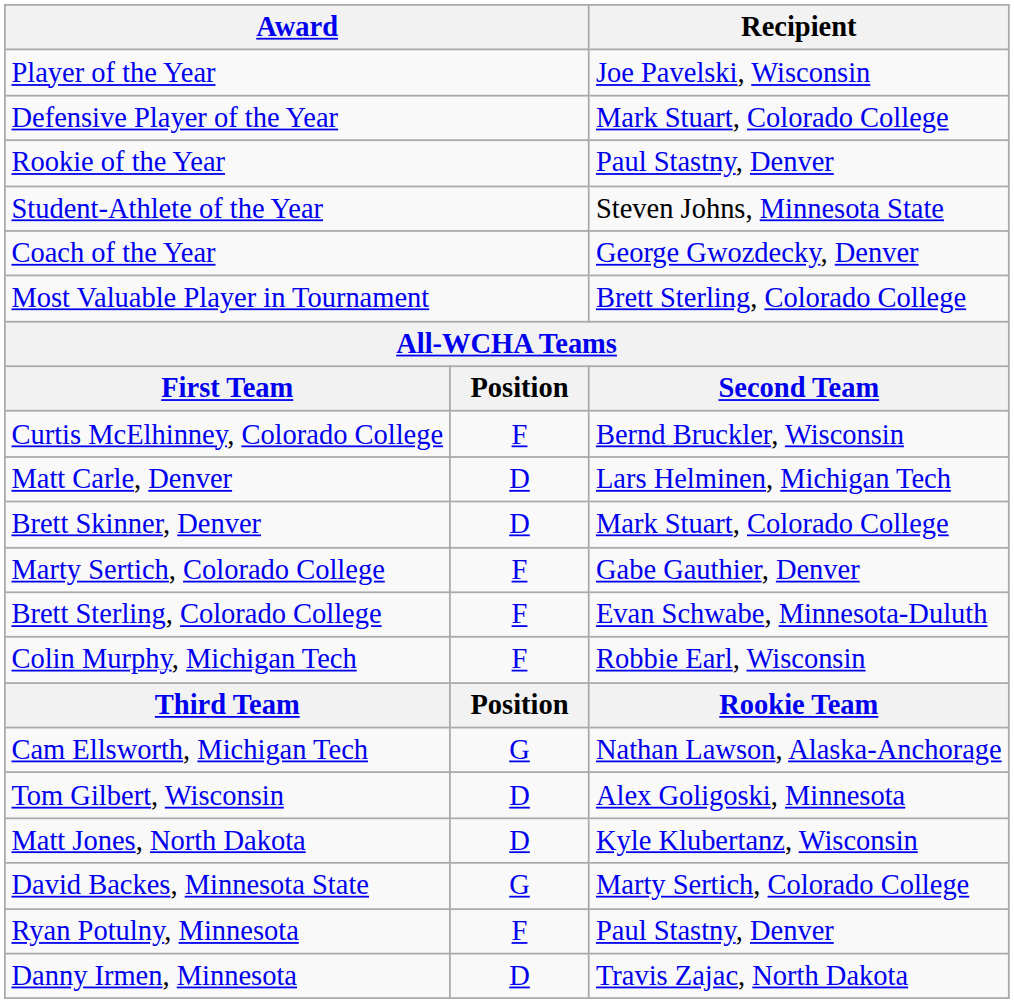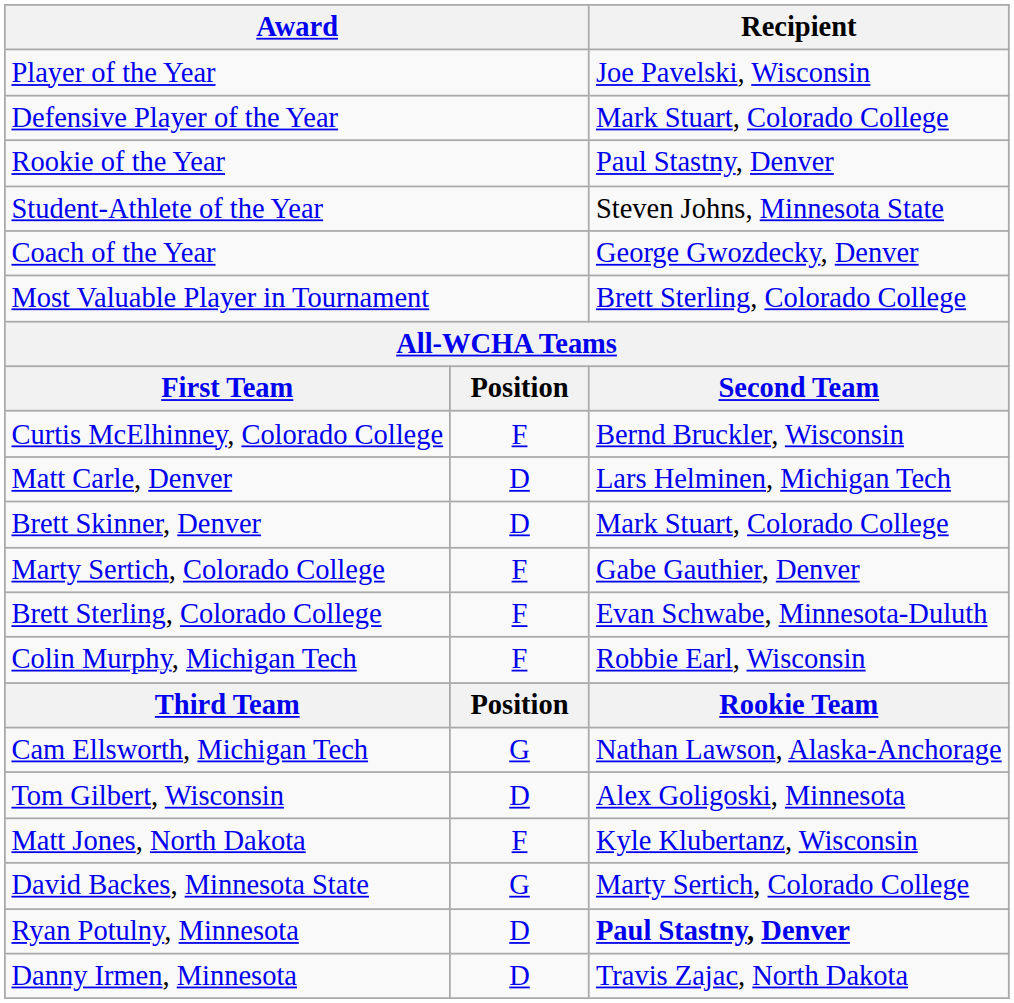 <table class="wikitable">
 <tr>
 <th colspan=2><a href='#'>Award</a></th>
 <th>Recipient</th>
 </tr>
 <tr>
 <td colspan=2><a href='#'>Player of the Year</a></td>
 <td><a href='#'>Joe Pavelski</a>, <a href='#'>Wisconsin</a></td>
 </tr>
 <tr>
 <td colspan=2><a href='#'>Defensive Player of the Year</a></td>
 <td><a href='#'>Mark Stuart</a>, <a href='#'>Colorado College</a></td>
 </tr>
 <tr>
 <td colspan=2><a href='#'>Rookie of the Year</a></td>
 <td><a href='#'>Paul Stastny</a>, <a href='#'>Denver</a></td>
 </tr>
 <tr>
 <td colspan=2><a href='#'>Student-Athlete of the Year</a></td>
 <td>Steven Johns, <a href='#'>Minnesota State</a></td>
 </tr>
 <tr>
 <td colspan=2><a href='#'>Coach of the Year</a></td>
 <td><a href='#'>George Gwozdecky</a>, <a href='#'>Denver</a></td>
 </tr>
 <tr>
 <td colspan=2><a href='#'>Most Valuable Player in Tournament</a></td>
 <td><a href='#'>Brett Sterling</a>, <a href='#'>Colorado College</a></td>
 </tr>
 <tr>
 <th colspan=3><a href='#'>All-WCHA Teams</a></th>
 </tr>
 <tr>
 <th><a href='#'>First Team</a></th>
 <th>  Position  </th>
 <th><a href='#'>Second Team</a></th>
 </tr>
 <tr>
 <td><a href='#'>Curtis McElhinney</a>, <a href='#'>Colorado College</a></td>
 <td align=center><a href='#'>F</a></td>
 <td><a href='#'>Bernd Bruckler</a>, <a href='#'>Wisconsin</a></td>
 </tr>
 <tr>
 <td><a href='#'>Matt Carle</a>, <a href='#'>Denver</a></td>
 <td align=center><a href='#'>D</a></td>
 <td><a href='#'>Lars Helminen</a>, <a href='#'>Michigan Tech</a></td>
 </tr>
 <tr>
 <td><a href='#'>Brett Skinner</a>, <a href='#'>Denver</a></td>
 <td align=center><a href='#'>D</a></td>
 <td><a href='#'>Mark Stuart</a>, <a href='#'>Colorado College</a></td>
 </tr>
 <tr>
 <td><a href='#'>Marty Sertich</a>, <a href='#'>Colorado College</a></td>
 <td align=center><a href='#'>F</a></td>
 <td><a href='#'>Gabe Gauthier</a>, <a href='#'>Denver</a></td>
 </tr>
 <tr>
 <td><a href='#'>Brett Sterling</a>, <a href='#'>Colorado College</a></td>
 <td align=center><a href='#'>F</a></td>
 <td><a href='#'>Evan Schwabe</a>, <a href='#'>Minnesota-Duluth</a></td>
 </tr>
 <tr>
 <td><a href='#'>Colin Murphy</a>, <a href='#'>Michigan Tech</a></td>
 <td align=center><a href='#'>F</a></td>
 <td><a href='#'>Robbie Earl</a>, <a href='#'>Wisconsin</a></td>
 </tr>
 <tr>
 <th><a href='#'>Third Team</a></th>
 <th>  Position  </th>
 <th><a href='#'>Rookie Team</a></th>
 </tr>
 <tr>
 <td><a href='#'>Cam Ellsworth</a>, <a href='#'>Michigan Tech</a></td>
 <td align=center><a href='#'>G</a></td>
 <td><a href='#'>Nathan Lawson</a>, <a href='#'>Alaska-Anchorage</a></td>
 </tr>
 <tr>
 <td><a href='#'>Tom Gilbert</a>, <a href='#'>Wisconsin</a></td>
 <td align=center><a href='#'>D</a></td>
 <td><a href='#'>Alex Goligoski</a>, <a href='#'>Minnesota</a></td>
 </tr>
 <tr>
 <td><a href='#'>Matt Jones</a>, <a href='#'>North Dakota</a></td>
-<td align=center><a href='#'>D</a></td>
+<td align=center><a href='#'>F</a></td>
 <td><a href='#'>Kyle Klubertanz</a>, <a href='#'>Wisconsin</a></td>
 </tr>
 <tr>
 <td><a href='#'>David Backes</a>, <a href='#'>Minnesota State</a></td>
 <td align=center><a href='#'>G</a></td>
 <td><a href='#'>Marty Sertich</a>, <a href='#'>Colorado College</a></td>
 </tr>
 <tr>
 <td><a href='#'>Ryan Potulny</a>, <a href='#'>Minnesota</a></td>
-<td align=center><a href='#'>F</a></td>
-<td><a href='#'>Paul Stastny</a>, <a href='#'>Denver</a></td>
+<td align=center><a href='#'>D</a></td>
+<td><strong><a href='#'>Paul Stastny</a>, <a href='#'>Denver</a></strong></td>
 </tr>
 <tr>
 <td><a href='#'>Danny Irmen</a>, <a href='#'>Minnesota</a></td>
 <td align=center><a href='#'>D</a></td>
 <td><a href='#'>Travis Zajac</a>, <a href='#'>North Dakota</a></td>
 </tr>
 </table>
